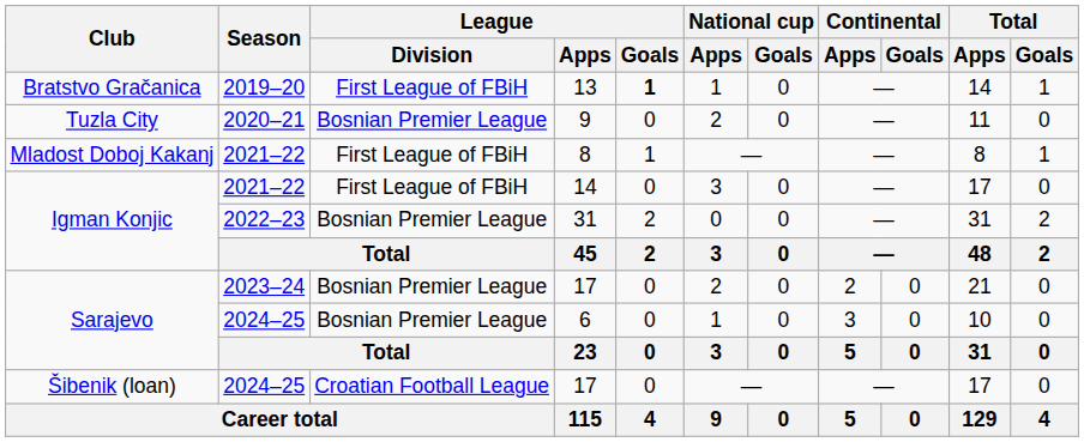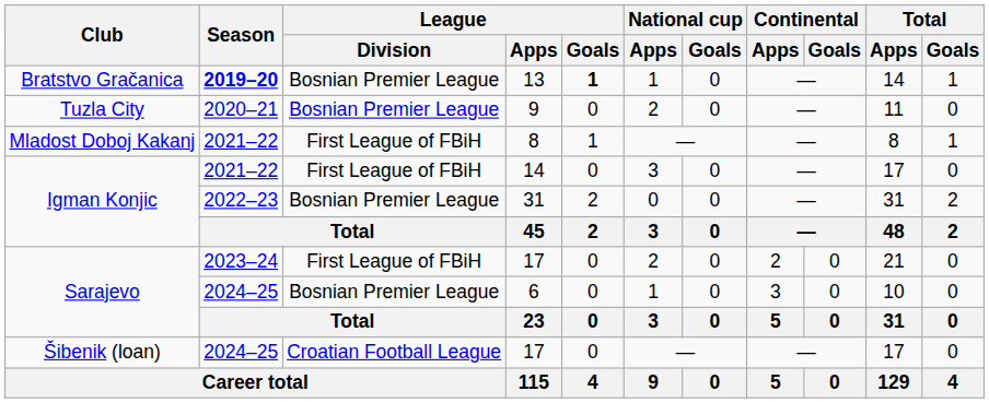 <table class="wikitable" style="text-align:center">
 <tr>
 <th rowspan=2>Club</th>
 <th rowspan=2>Season</th>
 <th colspan=3>League</th>
 <th colspan=2>National cup</th>
 <th colspan=2>Continental</th>
 <th colspan=2>Total</th>
 </tr>
 <tr>
 <th>Division</th>
 <th>Apps</th>
 <th>Goals</th>
 <th>Apps</th>
 <th>Goals</th>
 <th>Apps</th>
 <th>Goals</th>
 <th>Apps</th>
 <th>Goals</th>
 </tr>
 <tr>
 <td><a href='#'>Bratstvo Gračanica</a></td>
-<td><a href='#'>2019–20</a></td>
-<td><a href='#'>First League of FBiH</a></td>
+<td><strong><a href='#'>2019–20</a></strong></td>
+<td>Bosnian Premier League</td>
 <td>13</td>
 <td><strong>1</strong></td>
 <td>1</td>
 <td>0</td>
 <td colspan=2>—</td>
 <td>14</td>
 <td>1</td>
 </tr>
 <tr>
 <td><a href='#'>Tuzla City</a></td>
 <td><a href='#'>2020–21</a></td>
 <td><a href='#'>Bosnian Premier League</a></td>
 <td>9</td>
 <td>0</td>
 <td>2</td>
 <td>0</td>
 <td colspan=2>—</td>
 <td>11</td>
 <td>0</td>
 </tr>
 <tr>
 <td><a href='#'>Mladost Doboj Kakanj</a></td>
 <td><a href='#'>2021–22</a></td>
 <td>First League of FBiH</td>
 <td>8</td>
 <td>1</td>
 <td colspan=2>—</td>
 <td colspan=2>—</td>
 <td>8</td>
 <td>1</td>
 </tr>
 <tr>
 <td rowspan=3><a href='#'>Igman Konjic</a></td>
 <td><a href='#'>2021–22</a></td>
 <td>First League of FBiH</td>
 <td>14</td>
 <td>0</td>
 <td>3</td>
 <td>0</td>
 <td colspan=2>—</td>
 <td>17</td>
 <td>0</td>
 </tr>
 <tr>
 <td><a href='#'>2022–23</a></td>
 <td>Bosnian Premier League</td>
 <td>31</td>
 <td>2</td>
 <td>0</td>
 <td>0</td>
 <td colspan=2>—</td>
 <td>31</td>
 <td>2</td>
 </tr>
 <tr>
 <th colspan=2>Total</th>
 <th>45</th>
 <th>2</th>
 <th>3</th>
 <th>0</th>
 <th colspan=2>—</th>
 <th>48</th>
 <th>2</th>
 </tr>
 <tr>
 <td rowspan=3><a href='#'>Sarajevo</a></td>
 <td><a href='#'>2023–24</a></td>
-<td>Bosnian Premier League</td>
+<td>First League of FBiH</td>
 <td>17</td>
 <td>0</td>
 <td>2</td>
 <td>0</td>
 <td>2</td>
 <td>0</td>
 <td>21</td>
 <td>0</td>
 </tr>
 <tr>
 <td><a href='#'>2024–25</a></td>
 <td>Bosnian Premier League</td>
 <td>6</td>
 <td>0</td>
 <td>1</td>
 <td>0</td>
 <td>3</td>
 <td>0</td>
 <td>10</td>
 <td>0</td>
 </tr>
 <tr>
 <th colspan=2>Total</th>
 <th>23</th>
 <th>0</th>
 <th>3</th>
 <th>0</th>
 <th>5</th>
 <th>0</th>
 <th>31</th>
 <th>0</th>
 </tr>
 <tr>
 <td><a href='#'>Šibenik</a> (loan)</td>
 <td><a href='#'>2024–25</a></td>
 <td><a href='#'>Croatian Football League</a></td>
 <td>17</td>
 <td>0</td>
 <td colspan=2>—</td>
 <td colspan=2>—</td>
 <td>17</td>
 <td>0</td>
 </tr>
 <tr>
 <th colspan=3>Career total</th>
 <th>115</th>
 <th>4</th>
 <th>9</th>
 <th>0</th>
 <th>5</th>
 <th>0</th>
 <th>129</th>
 <th>4</th>
 </tr>
 </table>
